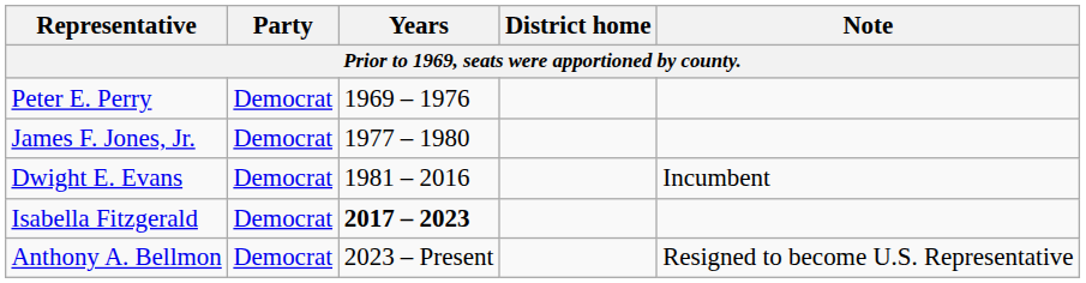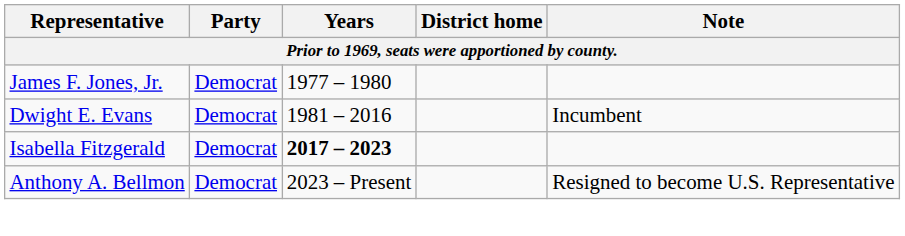 <table class=wikitable>
 <tr valign=bottom>
 <th>Representative</th>
 <th>Party</th>
 <th>Years</th>
 <th>District home</th>
 <th>Note</th>
 </tr>
 <tr>
 <th colspan=5 style="font-size: 80%;"><em>Prior to 1969, seats were apportioned by county.</em></th>
-</tr>
-<tr>
-<td><a href='#'>Peter E. Perry</a></td>
-<td><a href='#'>Democrat</a></td>
-<td>1969 – 1976</td>
-<td></td>
-<td></td>
 </tr>
 <tr>
 <td><a href='#'>James F. Jones, Jr.</a></td>
 <td><a href='#'>Democrat</a></td>
 <td>1977 – 1980</td>
 <td></td>
 <td></td>
 </tr>
 <tr>
 <td><a href='#'>Dwight E. Evans</a></td>
 <td><a href='#'>Democrat</a></td>
 <td>1981 – 2016</td>
 <td></td>
 <td>Incumbent</td>
 </tr>
 <tr>
 <td><a href='#'>Isabella Fitzgerald</a></td>
 <td><a href='#'>Democrat</a></td>
 <td><strong>2017 – 2023</strong></td>
 <td></td>
 <td></td>
 </tr>
 <tr>
 <td><a href='#'>Anthony A. Bellmon</a></td>
 <td><a href='#'>Democrat</a></td>
 <td>2023 – Present</td>
 <td></td>
 <td>Resigned to become U.S. Representative</td>
 </tr>
 </table>
